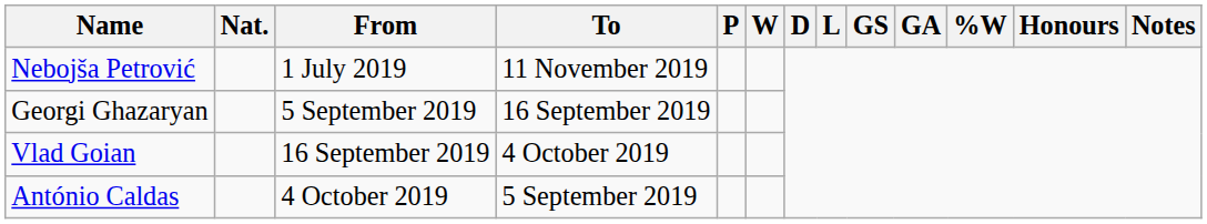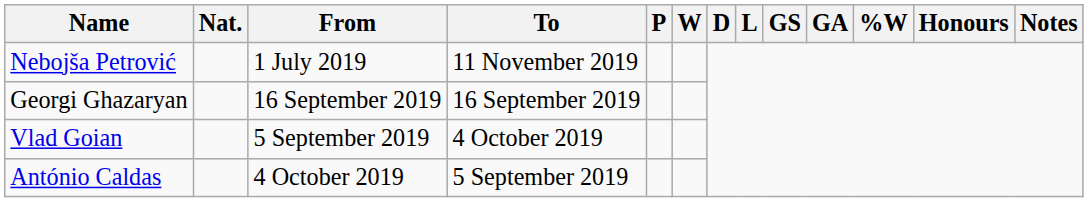 <table class="wikitable sortable" style="text-align: center">
 <tr>
 <th>Name</th>
 <th>Nat.</th>
 <th class="unsortable">From</th>
 <th class="unsortable">To</th>
 <th abbr="TOTAL OF MATCHES PLAYED">P</th>
 <th abbr="MATCHES WON">W</th>
 <th abbr="MATCHES DRAWN">D</th>
 <th abbr="MATCHES LOST">L</th>
 <th abbr="GOALS SCORED">GS</th>
 <th abbr="GOAL AGAINST">GA</th>
 <th abbr="PERCENTAGE OF MATCHES WON">%W</th>
 <th abbr="HONOURS">Honours</th>
 <th abbr="NOTES">Notes</th>
 </tr>
 <tr>
 <td align=left><a href='#'>Nebojša Petrović</a></td>
 <td align=left></td>
 <td align=left>1 July 2019</td>
 <td align=left>11 November 2019<br></td>
 <td style="text-align:left;font-size:smaller"></td>
 <td></td>
 </tr>
 <tr>
 <td align=left>Georgi Ghazaryan </td>
 <td align=left></td>
-<td align=left>5 September 2019</td>
+<td align=left>16 September 2019</td>
 <td align=left>16 September 2019<br></td>
 <td style="text-align:left;font-size:smaller"></td>
 <td></td>
 </tr>
 <tr>
 <td align=left><a href='#'>Vlad Goian</a></td>
 <td align=left></td>
-<td align=left>16 September 2019</td>
+<td align=left>5 September 2019</td>
 <td align=left>4 October 2019<br></td>
 <td style="text-align:left;font-size:smaller"></td>
 <td></td>
 </tr>
 <tr>
 <td align=left><a href='#'>António Caldas</a></td>
 <td align=left></td>
 <td align=left>4 October 2019</td>
 <td align=left>5 September 2019<br></td>
 <td style="text-align:left;font-size:smaller"></td>
 <td></td>
 </tr>
 </table>
